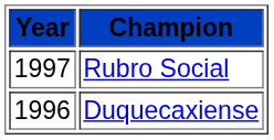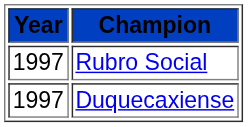 <table border="1" cellpadding="2">
 <tr>
 <th bgcolor=#003FBF><span>Year</span></th>
 <th bgcolor=#003FBF><span>Champion</span></th>
 </tr>
 <tr>
 <td>1997</td>
 <td><a href='#'>Rubro Social</a></td>
 </tr>
 <tr>
-<td>1996</td>
+<td>1997</td>
 <td><a href='#'>Duquecaxiense</a></td>
 </tr>
 </table>
